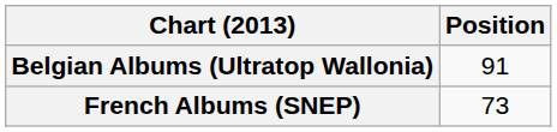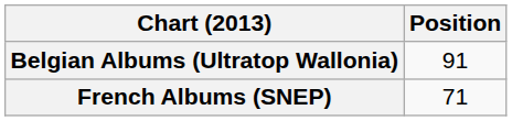 <table class="wikitable sortable plainrowheaders" style="text-align:center">
 <tr>
 <th scope="col">Chart (2013)</th>
 <th scope="col">Position</th>
 </tr>
 <tr>
 <th scope="row">Belgian Albums (Ultratop Wallonia)</th>
 <td>91</td>
 </tr>
 <tr>
 <th scope="row">French Albums (SNEP)</th>
-<td>73</td>
+<td>71</td>
 </tr>
 </table>
